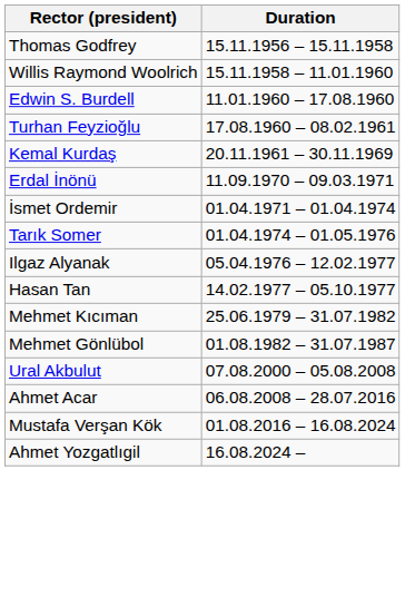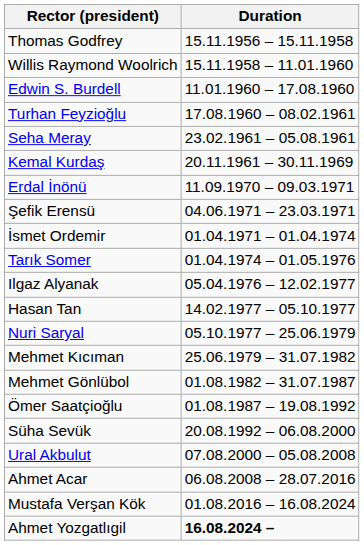 <table class="wikitable">
 <tr>
 <th>Rector (president)</th>
 <th>Duration</th>
 </tr>
 <tr>
 <td>Thomas Godfrey</td>
 <td>15.11.1956 – 15.11.1958</td>
 </tr>
 <tr>
 <td>Willis Raymond Woolrich</td>
 <td>15.11.1958 – 11.01.1960</td>
 </tr>
 <tr>
 <td><a href='#'>Edwin S. Burdell</a></td>
 <td>11.01.1960 – 17.08.1960</td>
 </tr>
 <tr>
 <td><a href='#'>Turhan Feyzioğlu</a></td>
 <td>17.08.1960 – 08.02.1961</td>
 </tr>
 <tr>
+<td><a href='#'>Seha Meray</a></td>
+<td>23.02.1961 – 05.08.1961</td>
+</tr>
+<tr>
 <td><a href='#'>Kemal Kurdaş</a></td>
 <td>20.11.1961 – 30.11.1969</td>
 </tr>
 <tr>
 <td><a href='#'>Erdal İnönü</a></td>
 <td>11.09.1970 – 09.03.1971</td>
+</tr>
+<tr>
+<td>Şefik Erensü</td>
+<td>04.06.1971 – 23.03.1971</td>
 </tr>
 <tr>
 <td>İsmet Ordemir</td>
 <td>01.04.1971 – 01.04.1974</td>
 </tr>
 <tr>
 <td><a href='#'>Tarık Somer</a></td>
 <td>01.04.1974 – 01.05.1976</td>
 </tr>
 <tr>
 <td>Ilgaz Alyanak</td>
 <td>05.04.1976 – 12.02.1977</td>
 </tr>
 <tr>
 <td>Hasan Tan</td>
 <td>14.02.1977 – 05.10.1977</td>
 </tr>
 <tr>
+<td><a href='#'>Nuri Saryal</a></td>
+<td>05.10.1977 – 25.06.1979</td>
+</tr>
+<tr>
 <td>Mehmet Kıcıman</td>
 <td>25.06.1979 – 31.07.1982</td>
 </tr>
 <tr>
 <td>Mehmet Gönlübol</td>
 <td>01.08.1982 – 31.07.1987</td>
+</tr>
+<tr>
+<td>Ömer Saatçioğlu</td>
+<td>01.08.1987 – 19.08.1992</td>
+</tr>
+<tr>
+<td>Süha Sevük</td>
+<td>20.08.1992 – 06.08.2000</td>
 </tr>
 <tr>
 <td><a href='#'>Ural Akbulut</a></td>
 <td>07.08.2000 – 05.08.2008</td>
 </tr>
 <tr>
 <td>Ahmet Acar</td>
 <td>06.08.2008 – 28.07.2016</td>
 </tr>
 <tr>
 <td>Mustafa Verşan Kök</td>
 <td>01.08.2016 – 16.08.2024</td>
 </tr>
 <tr>
 <td>Ahmet Yozgatlıgil</td>
-<td>16.08.2024 –</td>
+<td><strong>16.08.2024 –</strong></td>
 </tr>
 </table>
